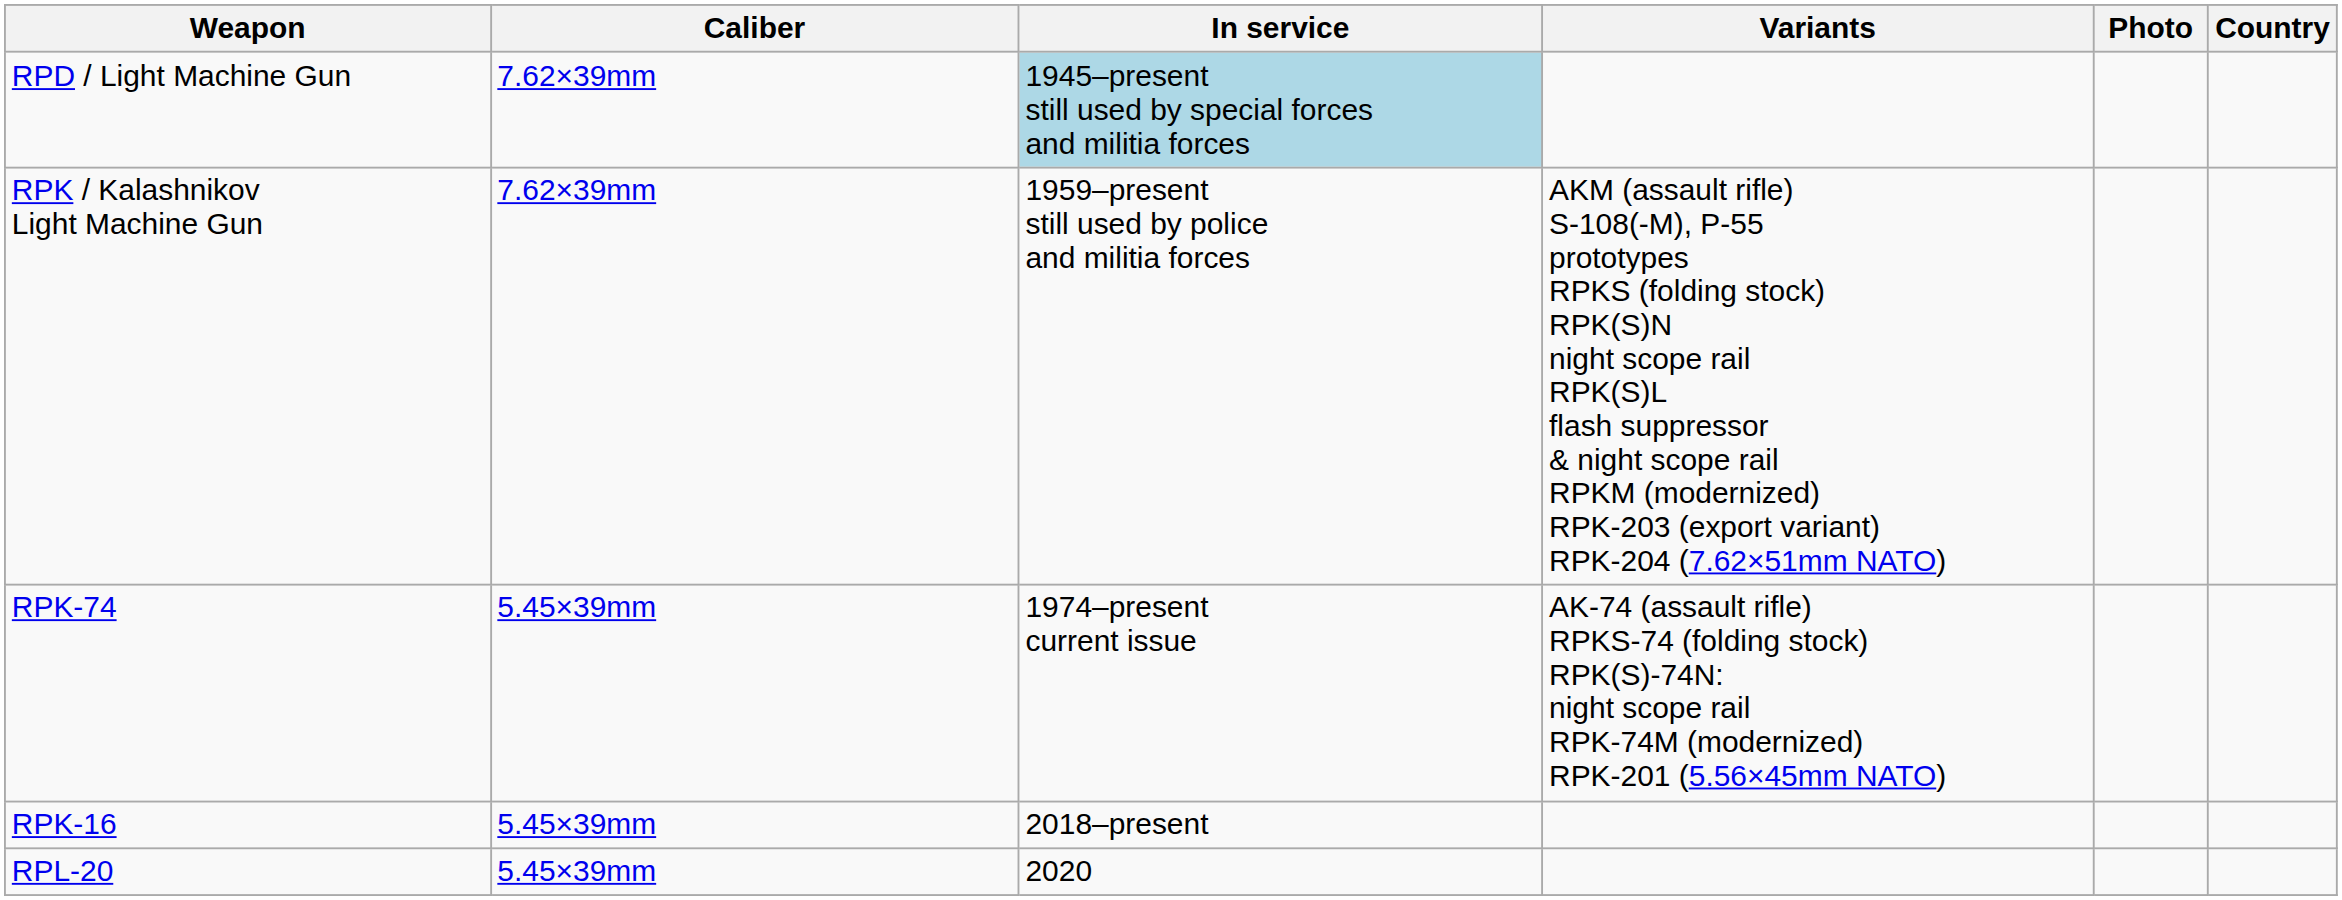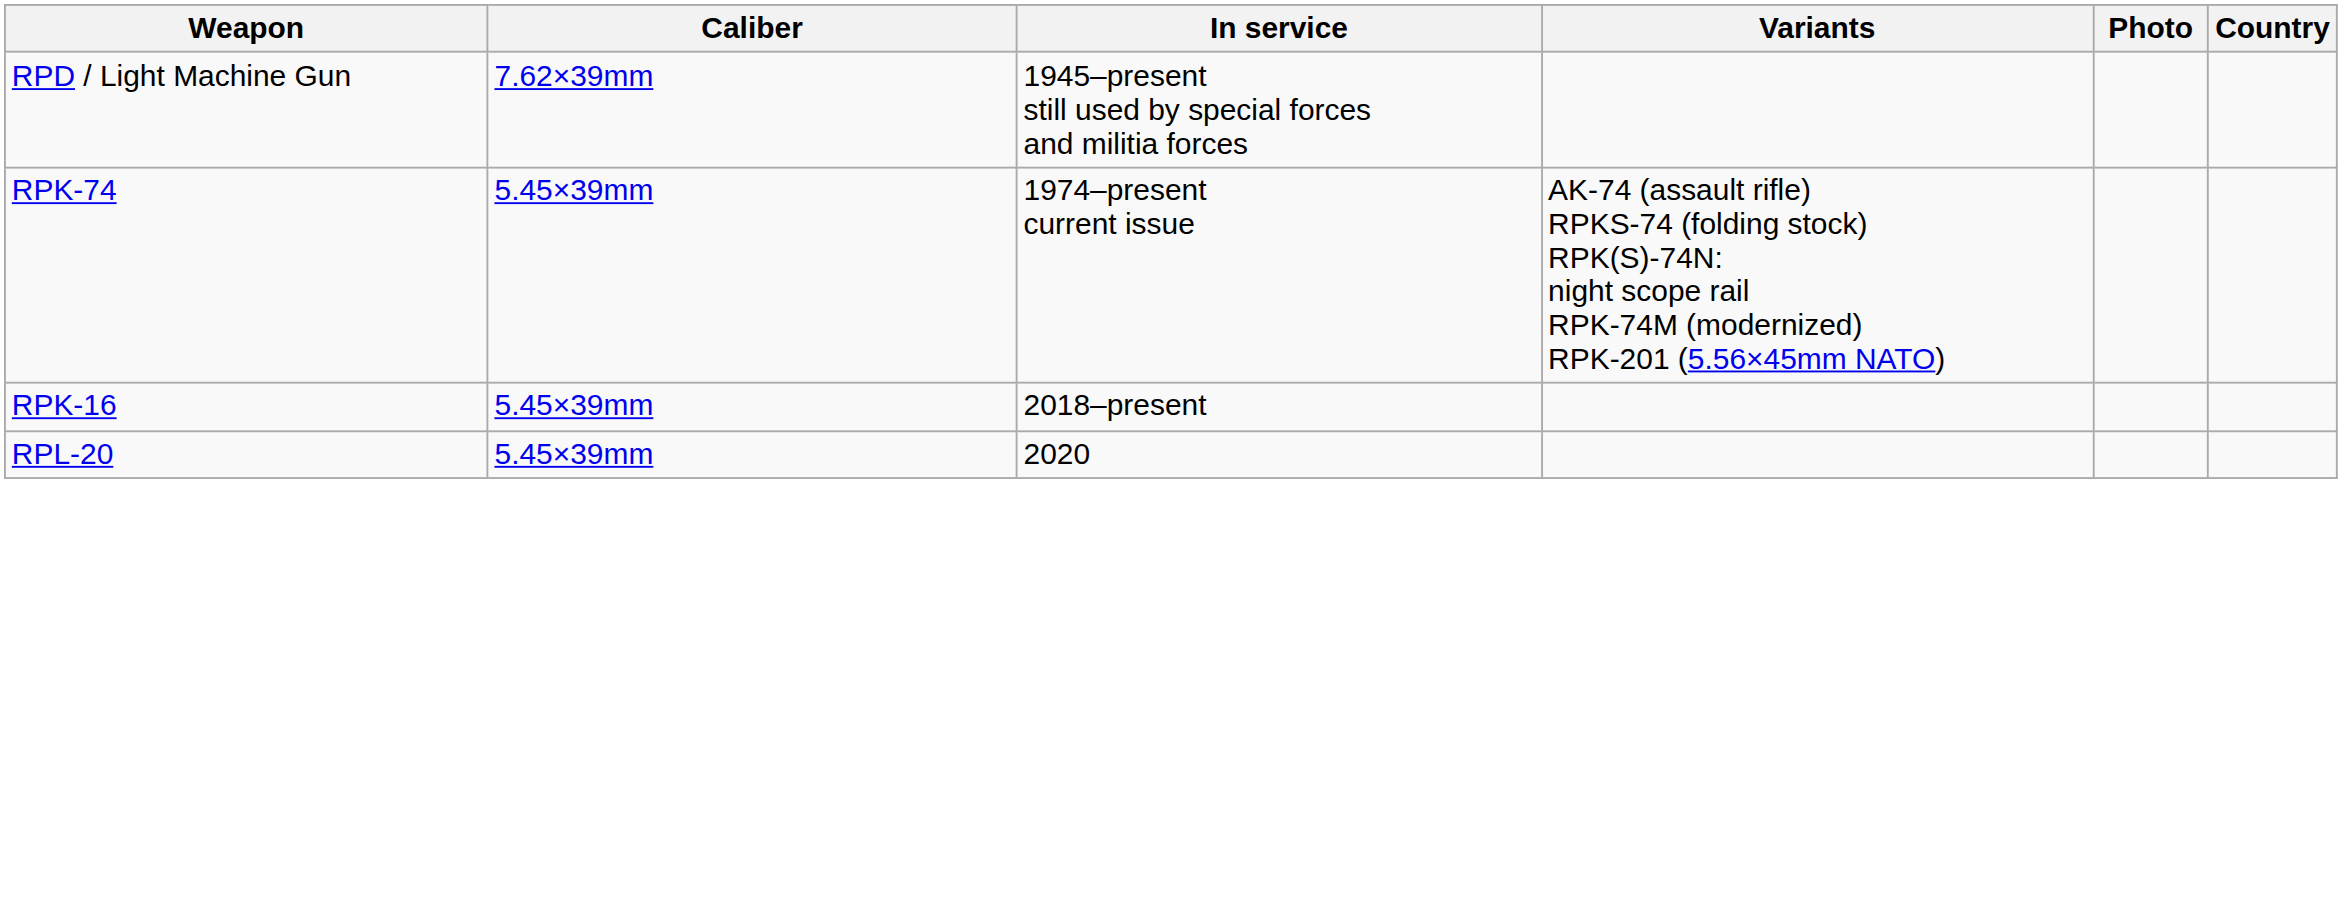 <table class="wikitable">
 <tr>
 <th style="width:22%;", align=left>Weapon</th>
 <th style="width:24%;", align=left>Caliber</th>
 <th style="width:24%;", align=left>In service</th>
 <th style="width:25%;", align=left>Variants</th>
 <th style="width:29%;">Photo</th>
 <th style="width:16%;", align=left>Country</th>
 </tr>
 <tr>
 <td align=left, valign=top><a href='#'>RPD</a> / Light Machine Gun</td>
 <td align=left, valign=top><a href='#'>7.62×39mm</a></td>
-<td align=left, valign=top style="background: lightblue;">1945–present<br>still used by special forces<br>and militia forces<br></td>
+<td align=left, valign=top>1945–present<br>still used by special forces<br>and militia forces<br></td>
 <td align=left, valign=top></td>
-<td align=center></td>
-<td></td>
-</tr>
-<tr>
-<td align=left, valign=top><a href='#'>RPK</a> / Kalashnikov<br>Light Machine Gun</td>
-<td align=left, valign=top><a href='#'>7.62×39mm</a></td>
-<td align=left, valign=top>1959–present<br>still used by police<br>and militia forces</td>
-<td align=left, valign=top>AKM (assault rifle)<br>S-108(-M), P-55<br>prototypes<br>RPKS (folding stock)<br>RPK(S)N<br>night scope rail<br>RPK(S)L<br>flash suppressor<br>& night scope rail<br>RPKM (modernized)<br>RPK-203 (export variant)<br>RPK-204 (<a href='#'>7.62×51mm NATO</a>)</td>
 <td align=center></td>
 <td></td>
 </tr>
 <tr>
 <td align=left, valign=top><a href='#'>RPK-74</a></td>
 <td align=left, valign=top><a href='#'>5.45×39mm</a></td>
 <td align=left, valign=top>1974–present<br>current issue</td>
 <td align=left, valign=top>AK-74 (assault rifle)<br>RPKS-74 (folding stock)<br>RPK(S)-74N:<br>night scope rail<br>RPK-74M (modernized)<br>RPK-201 (<a href='#'>5.56×45mm NATO</a>)</td>
 <td align=center></td>
 <td></td>
 </tr>
 <tr>
 <td><a href='#'>RPK-16</a></td>
 <td><a href='#'>5.45×39mm</a></td>
 <td>2018–present</td>
 <td></td>
 <td></td>
 <td></td>
 </tr>
 <tr>
 <td><a href='#'>RPL-20</a></td>
 <td><a href='#'>5.45×39mm</a></td>
 <td>2020</td>
 <td></td>
 <td></td>
 <td></td>
 </tr>
 </table>
